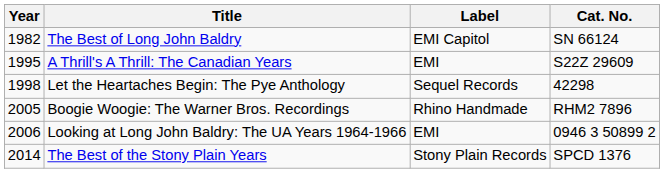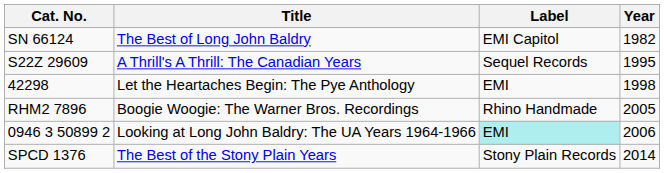 <table class="wikitable">
 <tr>
-<th>Year</th>
+<th>Cat. No.</th>
 <th>Title</th>
 <th>Label</th>
-<th>Cat. No.</th>
+<th>Year</th>
 </tr>
 <tr>
-<td>1982</td>
+<td>SN 66124</td>
 <td><a href='#'>The Best of Long John Baldry</a></td>
 <td>EMI Capitol</td>
-<td>SN 66124</td>
+<td>1982</td>
 </tr>
 <tr>
+<td>S22Z 29609</td>
+<td><a href='#'>A Thrill's A Thrill: The Canadian Years</a></td>
+<td>Sequel Records</td>
 <td>1995</td>
-<td><a href='#'>A Thrill's A Thrill: The Canadian Years</a></td>
-<td>EMI</td>
-<td>S22Z 29609</td>
 </tr>
 <tr>
+<td>42298</td>
+<td>Let the Heartaches Begin: The Pye Anthology</td>
+<td>EMI</td>
 <td>1998</td>
-<td>Let the Heartaches Begin: The Pye Anthology</td>
-<td>Sequel Records</td>
-<td>42298</td>
 </tr>
 <tr>
-<td>2005</td>
+<td>RHM2 7896</td>
 <td>Boogie Woogie: The Warner Bros. Recordings</td>
 <td>Rhino Handmade</td>
-<td>RHM2 7896</td>
+<td>2005</td>
 </tr>
 <tr>
+<td>0946 3 50899 2</td>
+<td>Looking at Long John Baldry: The UA Years 1964-1966</td>
+<td style="background: paleturquoise;">EMI</td>
 <td>2006</td>
-<td>Looking at Long John Baldry: The UA Years 1964-1966</td>
-<td>EMI</td>
-<td>0946 3 50899 2</td>
 </tr>
 <tr>
-<td>2014</td>
+<td>SPCD 1376</td>
 <td><a href='#'>The Best of the Stony Plain Years</a></td>
 <td>Stony Plain Records</td>
-<td>SPCD 1376</td>
+<td>2014</td>
 </tr>
 </table>
